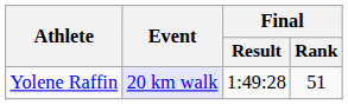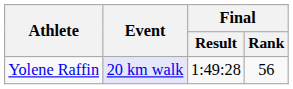 <table class=wikitable style="font-size:90%">
 <tr>
 <th rowspan="2">Athlete</th>
 <th rowspan="2">Event</th>
 <th colspan="2">Final</th>
 </tr>
 <tr style="font-size:95%">
 <th>Result</th>
 <th>Rank</th>
 </tr>
 <tr align=center>
 <td align=left><a href='#'>Yolene Raffin</a></td>
 <td align=left style="background: lavender;"><a href='#'>20 km walk</a></td>
 <td>1:49:28</td>
-<td>51</td>
+<td>56</td>
 </tr>
 </table>
